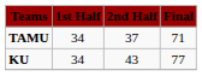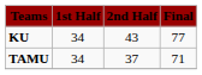 <table class="wikitable" align=right>
 <tr bgcolor=#990000 align=center>
 <td colspan=1><span><strong>Teams</strong></span></td>
 <td colspan=1><span><strong>1st Half</strong></span></td>
 <td colspan=1><span><strong>2nd Half</strong></span></td>
 <td colspan=1><span><strong>Final</strong></span></td>
 </tr>
 <tr>
+<td><strong>KU</strong></td>
+<td align=center>34</td>
+<td align=center>43</td>
+<td align=center>77</td>
+</tr>
+<tr>
 <td><strong>TAMU</strong></td>
 <td align=center>34</td>
 <td align=center>37</td>
 <td align=center>71</td>
 </tr>
 <tr>
-<td><strong>KU</strong></td>
-<td align=center>34</td>
-<td align=center>43</td>
-<td align=center>77</td>
-</tr>
-<tr>
 </tr>
 </table>
